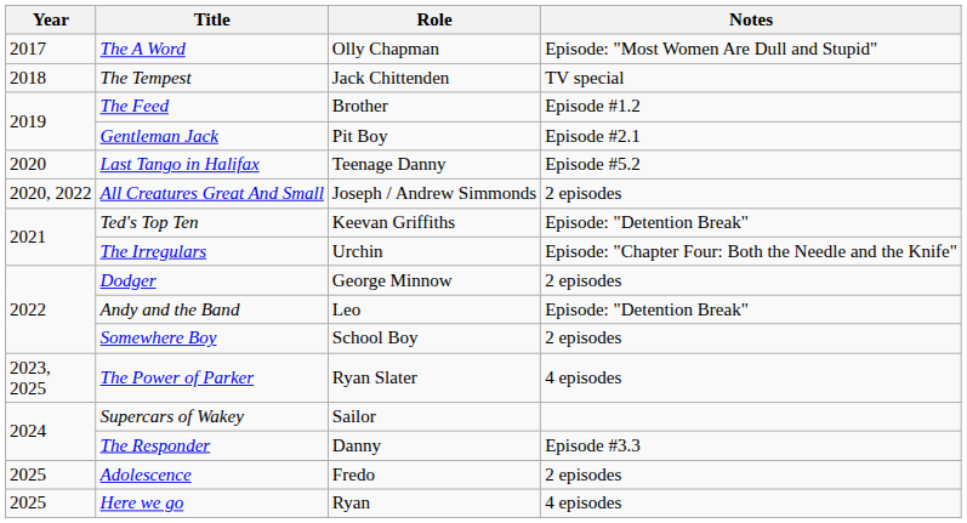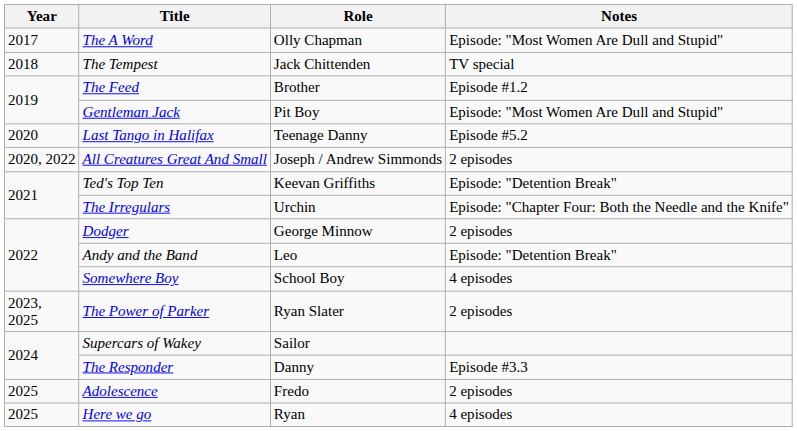 <table class="wikitable sortable">
 <tr>
 <th>Year</th>
 <th>Title</th>
 <th>Role</th>
 <th class="unsortable">Notes</th>
 </tr>
 <tr>
 <td>2017</td>
 <td><em><a href='#'>The A Word</a></em></td>
 <td>Olly Chapman</td>
 <td>Episode: "Most Women Are Dull and Stupid"</td>
 </tr>
 <tr>
 <td>2018</td>
 <td><em>The Tempest</em></td>
 <td>Jack Chittenden</td>
 <td>TV special</td>
 </tr>
 <tr>
 <td rowspan="2">2019</td>
 <td><a href='#'><em>The Feed</em></a></td>
 <td>Brother</td>
 <td>Episode #1.2</td>
 </tr>
 <tr>
 <td><em><a href='#'>Gentleman Jack</a></em></td>
 <td>Pit Boy</td>
-<td>Episode #2.1</td>
+<td>Episode: "Most Women Are Dull and Stupid"</td>
 </tr>
 <tr>
 <td>2020</td>
 <td><em><a href='#'>Last Tango in Halifax</a></em></td>
 <td>Teenage Danny</td>
 <td>Episode #5.2</td>
 </tr>
 <tr>
 <td>2020, 2022</td>
 <td><a href='#'><em>All Creatures Great And Small</em></a></td>
 <td>Joseph / Andrew Simmonds</td>
 <td>2 episodes</td>
 </tr>
 <tr>
 <td rowspan="2">2021</td>
 <td><em>Ted's Top Ten</em></td>
 <td>Keevan Griffiths</td>
 <td>Episode: "Detention Break"</td>
 </tr>
 <tr>
 <td><em><a href='#'>The Irregulars</a></em></td>
 <td>Urchin</td>
 <td>Episode: "Chapter Four: Both the Needle and the Knife"</td>
 </tr>
 <tr>
 <td rowspan="3">2022</td>
 <td><em><a href='#'>Dodger</a></em></td>
 <td>George Minnow</td>
 <td>2 episodes</td>
 </tr>
 <tr>
 <td><em>Andy and the Band</em></td>
 <td>Leo</td>
 <td>Episode: "Detention Break"</td>
 </tr>
 <tr>
 <td><em><a href='#'>Somewhere Boy</a></em></td>
 <td>School Boy</td>
-<td>2 episodes</td>
+<td>4 episodes</td>
 </tr>
 <tr>
 <td>2023,<br>2025</td>
 <td><em><a href='#'>The Power of Parker</a></em></td>
 <td>Ryan Slater</td>
-<td>4 episodes</td>
+<td>2 episodes</td>
 </tr>
 <tr>
 <td rowspan="2">2024</td>
 <td><em>Supercars of Wakey</em></td>
 <td>Sailor</td>
 <td></td>
 </tr>
 <tr>
 <td><em><a href='#'>The Responder</a></em></td>
 <td>Danny</td>
 <td>Episode #3.3</td>
 </tr>
 <tr>
 <td>2025</td>
 <td><a href='#'><em>Adolescence</em></a></td>
 <td>Fredo</td>
 <td>2 episodes</td>
 </tr>
 <tr>
 <td>2025</td>
 <td><em><a href='#'>Here we go</a></em></td>
 <td>Ryan</td>
 <td>4 episodes</td>
 </tr>
 </table>
